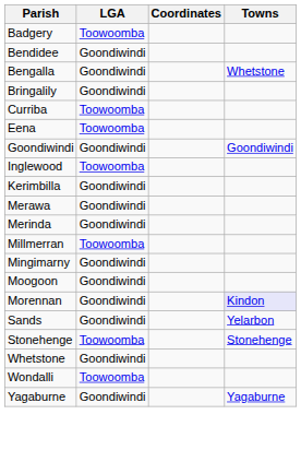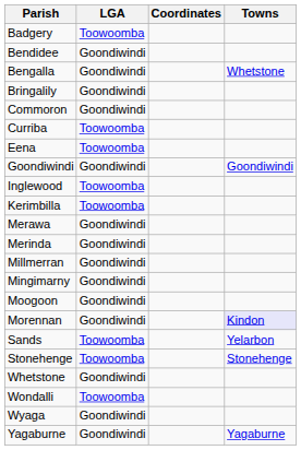 <table class="wikitable sortable">
 <tr>
 <th>Parish</th>
 <th>LGA</th>
 <th>Coordinates</th>
 <th>Towns</th>
 </tr>
 <tr>
 <td>Badgery</td>
 <td><a href='#'>Toowoomba</a></td>
 <td></td>
 <td></td>
 </tr>
 <tr>
 <td>Bendidee</td>
 <td>Goondiwindi</td>
 <td></td>
 <td></td>
 </tr>
 <tr>
 <td>Bengalla</td>
 <td>Goondiwindi</td>
 <td></td>
 <td><a href='#'>Whetstone</a></td>
 </tr>
 <tr>
 <td>Bringalily</td>
 <td>Goondiwindi</td>
 <td></td>
 <td></td>
 </tr>
 <tr>
+<td>Commoron</td>
+<td>Goondiwindi</td>
+<td></td>
+<td></td>
+</tr>
+<tr>
 <td>Curriba</td>
 <td><a href='#'>Toowoomba</a></td>
 <td></td>
 <td></td>
 </tr>
 <tr>
 <td>Eena</td>
 <td><a href='#'>Toowoomba</a></td>
 <td></td>
 <td></td>
 </tr>
 <tr>
 <td>Goondiwindi</td>
 <td>Goondiwindi</td>
 <td></td>
 <td><a href='#'>Goondiwindi</a></td>
 </tr>
 <tr>
 <td>Inglewood</td>
 <td><a href='#'>Toowoomba</a></td>
 <td></td>
 <td></td>
 </tr>
 <tr>
 <td>Kerimbilla</td>
-<td>Goondiwindi</td>
+<td><a href='#'>Toowoomba</a></td>
 <td></td>
 <td></td>
 </tr>
 <tr>
 <td>Merawa</td>
 <td>Goondiwindi</td>
 <td></td>
 <td></td>
 </tr>
 <tr>
 <td>Merinda</td>
 <td>Goondiwindi</td>
 <td></td>
 <td></td>
 </tr>
 <tr>
 <td>Millmerran</td>
-<td><a href='#'>Toowoomba</a></td>
+<td>Goondiwindi</td>
 <td></td>
 <td></td>
 </tr>
 <tr>
 <td>Mingimarny</td>
 <td>Goondiwindi</td>
 <td></td>
 <td></td>
 </tr>
 <tr>
 <td>Moogoon</td>
 <td>Goondiwindi</td>
 <td></td>
 <td></td>
 </tr>
 <tr>
 <td>Morennan</td>
 <td>Goondiwindi</td>
 <td></td>
 <td style="background: lavender;"><a href='#'>Kindon</a></td>
 </tr>
 <tr>
 <td>Sands</td>
-<td>Goondiwindi</td>
+<td><a href='#'>Toowoomba</a></td>
 <td></td>
 <td><a href='#'>Yelarbon</a></td>
 </tr>
 <tr>
 <td>Stonehenge</td>
 <td><a href='#'>Toowoomba</a></td>
 <td></td>
 <td><a href='#'>Stonehenge</a></td>
 </tr>
 <tr>
 <td>Whetstone</td>
 <td>Goondiwindi</td>
 <td></td>
 <td></td>
 </tr>
 <tr>
 <td>Wondalli</td>
 <td><a href='#'>Toowoomba</a></td>
 <td></td>
 <td></td>
 </tr>
 <tr>
+<td>Wyaga</td>
+<td>Goondiwindi</td>
+<td></td>
+<td></td>
+</tr>
+<tr>
 <td>Yagaburne</td>
 <td>Goondiwindi</td>
 <td></td>
 <td><a href='#'>Yagaburne</a></td>
 </tr>
 </table>
